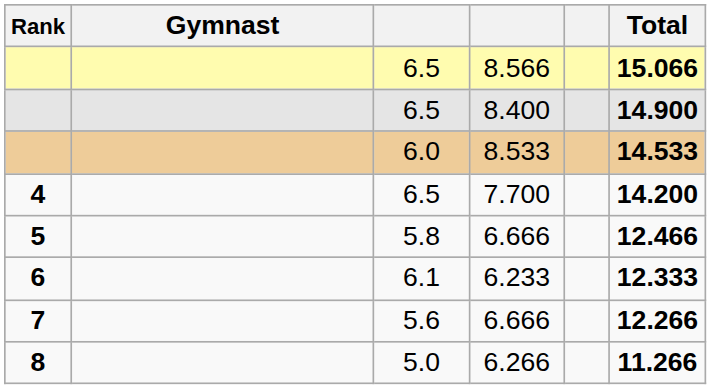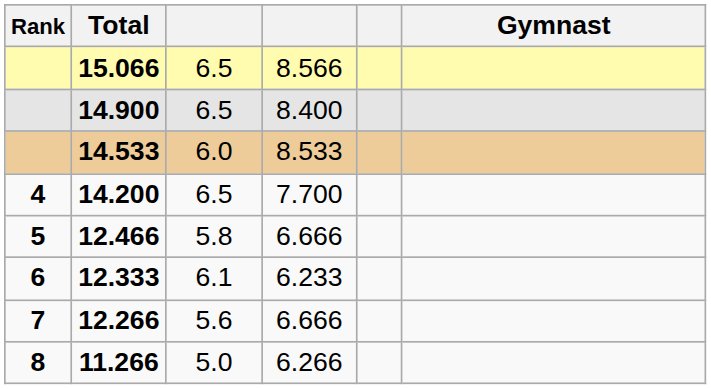 <table style="text-align:center;" class="wikitable sortable">
 <tr>
 <th scope="col" style="width:15px;"><small>Rank</small></th>
-<th scope="col" style="width:175px;">Gymnast</th>
+<th scope="col" style="width:50px;">Total</th>
 <th scope="col" style="width:50px;"><small></small></th>
 <th scope="col" style="width:50px;"><small></small></th>
 <th scope="col" style="width:20px;"><small></small></th>
-<th scope="col" style="width:50px;">Total</th>
+<th scope="col" style="width:175px;">Gymnast</th>
 </tr>
 <tr style="background:#fffcaf;">
 <td scope="row" style="text-align:center"><strong></strong></td>
-<td style="text-align:left;"></td>
+<td><strong>15.066</strong></td>
 <td>6.5</td>
 <td>8.566</td>
 <td></td>
-<td><strong>15.066</strong></td>
+<td style="text-align:left;"></td>
 </tr>
 <tr style="background:#e5e5e5;">
 <td scope="row" style="text-align:center"><strong></strong></td>
-<td style="text-align:left;"></td>
+<td><strong>14.900</strong></td>
 <td>6.5</td>
 <td>8.400</td>
 <td></td>
-<td><strong>14.900</strong></td>
+<td style="text-align:left;"></td>
 </tr>
 <tr style="background:#ec9;">
 <td scope="row" style="text-align:center"><strong></strong></td>
-<td style="text-align:left;"></td>
+<td><strong>14.533</strong></td>
 <td>6.0</td>
 <td>8.533</td>
 <td></td>
-<td><strong>14.533</strong></td>
+<td style="text-align:left;"></td>
 </tr>
 <tr>
 <td scope="row" style="text-align:center"><strong>4</strong></td>
-<td style="text-align:left;"></td>
+<td><strong>14.200</strong></td>
 <td>6.5</td>
 <td>7.700</td>
 <td></td>
-<td><strong>14.200</strong></td>
+<td style="text-align:left;"></td>
 </tr>
 <tr>
 <td scope="row" style="text-align:center"><strong>5</strong></td>
-<td style="text-align:left;"></td>
+<td><strong>12.466</strong></td>
 <td>5.8</td>
 <td>6.666</td>
 <td></td>
-<td><strong>12.466</strong></td>
+<td style="text-align:left;"></td>
 </tr>
 <tr>
 <td scope="row" style="text-align:center"><strong>6</strong></td>
-<td style="text-align:left;"></td>
+<td><strong>12.333</strong></td>
 <td>6.1</td>
 <td>6.233</td>
 <td></td>
-<td><strong>12.333</strong></td>
+<td style="text-align:left;"></td>
 </tr>
 <tr>
 <td scope="row" style="text-align:center"><strong>7</strong></td>
-<td style="text-align:left;"></td>
+<td><strong>12.266</strong></td>
 <td>5.6</td>
 <td>6.666</td>
 <td></td>
-<td><strong>12.266</strong></td>
+<td style="text-align:left;"></td>
 </tr>
 <tr>
 <td scope="row" style="text-align:center"><strong>8</strong></td>
-<td style="text-align:left;"></td>
+<td><strong>11.266</strong></td>
 <td>5.0</td>
 <td>6.266</td>
 <td></td>
-<td><strong>11.266</strong></td>
+<td style="text-align:left;"></td>
 </tr>
 </table>
